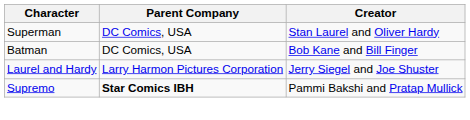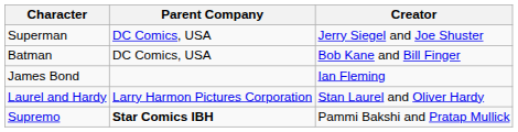 <table class="wikitable">
 <tr>
 <th>Character</th>
 <th>Parent Company</th>
 <th>Creator</th>
 </tr>
 <tr>
 <td>Superman</td>
 <td><a href='#'>DC Comics</a>, USA</td>
-<td><a href='#'>Stan Laurel</a> and <a href='#'>Oliver Hardy</a></td>
+<td><a href='#'>Jerry Siegel</a> and <a href='#'>Joe Shuster</a></td>
 </tr>
 <tr>
 <td>Batman</td>
 <td>DC Comics, USA</td>
 <td><a href='#'>Bob Kane</a> and <a href='#'>Bill Finger</a></td>
 </tr>
 <tr>
+<td>James Bond</td>
+<td></td>
+<td><a href='#'>Ian Fleming</a></td>
+</tr>
+<tr>
 <td><a href='#'>Laurel and Hardy</a></td>
 <td><a href='#'>Larry Harmon Pictures Corporation</a></td>
-<td><a href='#'>Jerry Siegel</a> and <a href='#'>Joe Shuster</a></td>
+<td><a href='#'>Stan Laurel</a> and <a href='#'>Oliver Hardy</a></td>
 </tr>
 <tr>
 <td><a href='#'>Supremo</a></td>
 <td><strong>Star Comics IBH</strong></td>
 <td>Pammi Bakshi and <a href='#'>Pratap Mullick</a></td>
 </tr>
 </table>
